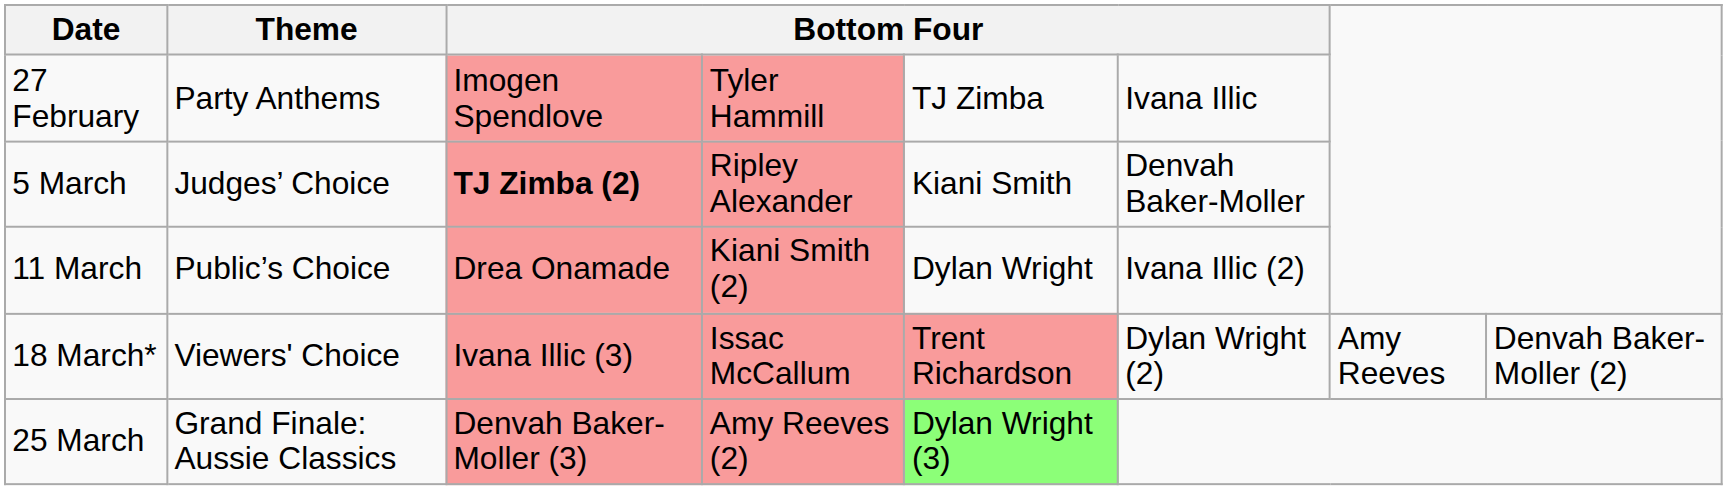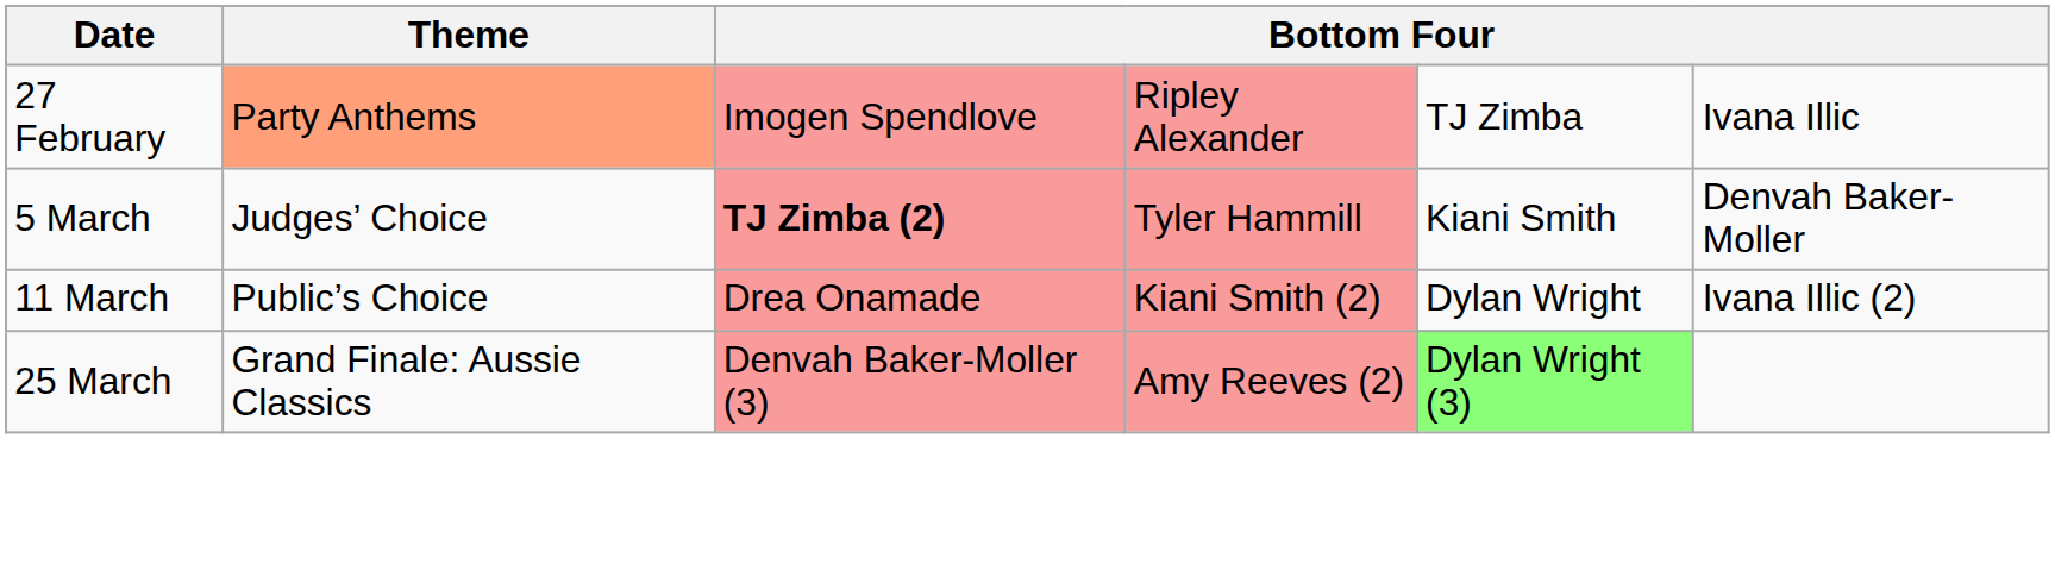 <table class="wikitable">
 <tr>
 <th>Date</th>
 <th>Theme</th>
 <th colspan="4" style="text-align:center;">Bottom Four</th>
 </tr>
 <tr>
 <td>27 February</td>
-<td>Party Anthems</td>
+<td style="background: lightsalmon;">Party Anthems</td>
 <td style="background:#f99b9b;">Imogen Spendlove</td>
-<td style="background:#f99b9b;">Tyler Hammill</td>
+<td style="background:#f99b9b;">Ripley Alexander</td>
 <td>TJ Zimba</td>
 <td>Ivana Illic</td>
 </tr>
 <tr>
 <td>5 March</td>
 <td>Judges’ Choice</td>
 <td style="background:#f99b9b;"><strong>TJ Zimba (2)</strong></td>
-<td style="background:#f99b9b;">Ripley Alexander</td>
+<td style="background:#f99b9b;">Tyler Hammill</td>
 <td>Kiani Smith</td>
 <td>Denvah Baker-Moller</td>
 </tr>
 <tr>
 <td>11 March</td>
 <td>Public’s Choice</td>
 <td style="background:#f99b9b;">Drea Onamade</td>
 <td style="background:#f99b9b;">Kiani Smith (2)</td>
 <td>Dylan Wright</td>
 <td>Ivana Illic (2)</td>
 </tr>
 <tr>
-<td>18 March*</td>
-<td>Viewers' Choice</td>
-<td style="background:#f99b9b;">Ivana Illic (3)</td>
-<td style="background:#f99b9b;">Issac McCallum</td>
-<td style="background:#f99b9b;">Trent Richardson</td>
-<td>Dylan Wright (2)</td>
-<td>Amy Reeves</td>
-<td>Denvah Baker-Moller (2)</td>
-</tr>
-<tr>
 <td>25 March</td>
 <td>Grand Finale: Aussie Classics</td>
 <td style="background:#f99b9b;">Denvah Baker-Moller (3)</td>
 <td style="background:#f99b9b;">Amy Reeves (2)</td>
 <td style="background:#8cff78;">Dylan Wright (3)</td>
 </tr>
 </table>
